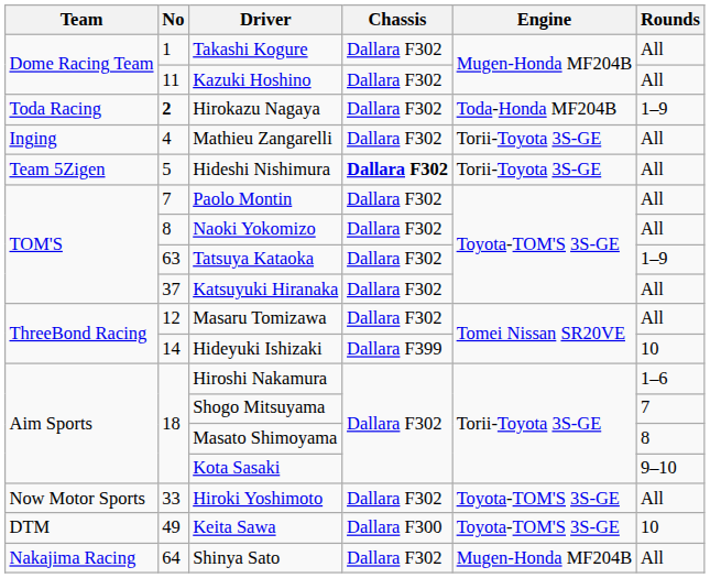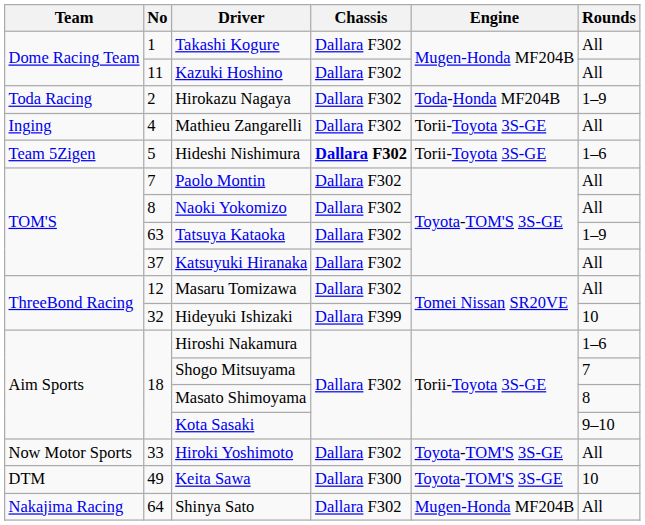 <table class="wikitable" style="font-size: 85%;">
 <tr>
 <th>Team</th>
 <th>No</th>
 <th>Driver</th>
 <th>Chassis</th>
 <th>Engine</th>
 <th>Rounds</th>
 </tr>
 <tr>
 <td rowspan=2><a href='#'>Dome Racing Team</a></td>
 <td>1</td>
 <td> <a href='#'>Takashi Kogure</a></td>
 <td><a href='#'>Dallara</a> F302</td>
 <td rowspan=2><a href='#'>Mugen-Honda</a> MF204B</td>
 <td>All</td>
 </tr>
 <tr>
 <td>11</td>
 <td> <a href='#'>Kazuki Hoshino</a></td>
 <td><a href='#'>Dallara</a> F302</td>
 <td>All</td>
 </tr>
 <tr>
 <td><a href='#'>Toda Racing</a></td>
-<td><strong>2</strong></td>
+<td>2</td>
 <td> Hirokazu Nagaya</td>
 <td><a href='#'>Dallara</a> F302</td>
 <td><a href='#'>Toda</a>-<a href='#'>Honda</a> MF204B</td>
 <td>1–9</td>
 </tr>
 <tr>
 <td><a href='#'>Inging</a></td>
 <td>4</td>
 <td> Mathieu Zangarelli</td>
 <td><a href='#'>Dallara</a> F302</td>
 <td>Torii-<a href='#'>Toyota</a> <a href='#'>3S-GE</a></td>
 <td>All</td>
 </tr>
 <tr>
 <td><a href='#'>Team 5Zigen</a></td>
 <td>5</td>
 <td> Hideshi Nishimura</td>
 <td><strong><a href='#'>Dallara</a> F302</strong></td>
 <td>Torii-<a href='#'>Toyota</a> <a href='#'>3S-GE</a></td>
-<td>All</td>
+<td>1–6</td>
 </tr>
 <tr>
 <td rowspan=4><a href='#'>TOM'S</a></td>
 <td>7</td>
 <td> <a href='#'>Paolo Montin</a></td>
 <td><a href='#'>Dallara</a> F302</td>
 <td rowspan=4><a href='#'>Toyota</a>-<a href='#'>TOM'S</a> <a href='#'>3S-GE</a></td>
 <td>All</td>
 </tr>
 <tr>
 <td>8</td>
 <td> <a href='#'>Naoki Yokomizo</a></td>
 <td><a href='#'>Dallara</a> F302</td>
 <td>All</td>
 </tr>
 <tr>
 <td>63</td>
 <td> <a href='#'>Tatsuya Kataoka</a></td>
 <td><a href='#'>Dallara</a> F302</td>
 <td>1–9</td>
 </tr>
 <tr>
 <td>37</td>
 <td> <a href='#'>Katsuyuki Hiranaka</a></td>
 <td><a href='#'>Dallara</a> F302</td>
 <td>All</td>
 </tr>
 <tr>
 <td rowspan=2><a href='#'>ThreeBond Racing</a></td>
 <td>12</td>
 <td> Masaru Tomizawa</td>
 <td><a href='#'>Dallara</a> F302</td>
 <td rowspan=2><a href='#'>Tomei Nissan</a> <a href='#'>SR20VE</a></td>
 <td>All</td>
 </tr>
 <tr>
-<td>14</td>
+<td>32</td>
 <td> Hideyuki Ishizaki</td>
 <td><a href='#'>Dallara</a> F399</td>
 <td>10</td>
 </tr>
 <tr>
 <td rowspan=4>Aim Sports</td>
 <td rowspan=4>18</td>
 <td> Hiroshi Nakamura</td>
 <td rowspan=4><a href='#'>Dallara</a> F302</td>
 <td rowspan=4>Torii-<a href='#'>Toyota</a> <a href='#'>3S-GE</a></td>
 <td>1–6</td>
 </tr>
 <tr>
 <td> Shogo Mitsuyama</td>
 <td>7</td>
 </tr>
 <tr>
 <td> Masato Shimoyama</td>
 <td>8</td>
 </tr>
 <tr>
 <td> <a href='#'>Kota Sasaki</a></td>
 <td>9–10</td>
 </tr>
 <tr>
 <td>Now Motor Sports</td>
 <td>33</td>
 <td> <a href='#'>Hiroki Yoshimoto</a></td>
 <td><a href='#'>Dallara</a> F302</td>
 <td><a href='#'>Toyota</a>-<a href='#'>TOM'S</a> <a href='#'>3S-GE</a></td>
 <td>All</td>
 </tr>
 <tr>
 <td>DTM</td>
 <td>49</td>
 <td> <a href='#'>Keita Sawa</a></td>
 <td><a href='#'>Dallara</a> F300</td>
 <td><a href='#'>Toyota</a>-<a href='#'>TOM'S</a> <a href='#'>3S-GE</a></td>
 <td>10</td>
 </tr>
 <tr>
 <td><a href='#'>Nakajima Racing</a></td>
 <td>64</td>
 <td> Shinya Sato</td>
 <td><a href='#'>Dallara</a> F302</td>
 <td><a href='#'>Mugen-Honda</a> MF204B</td>
 <td>All</td>
 </tr>
 </table>
